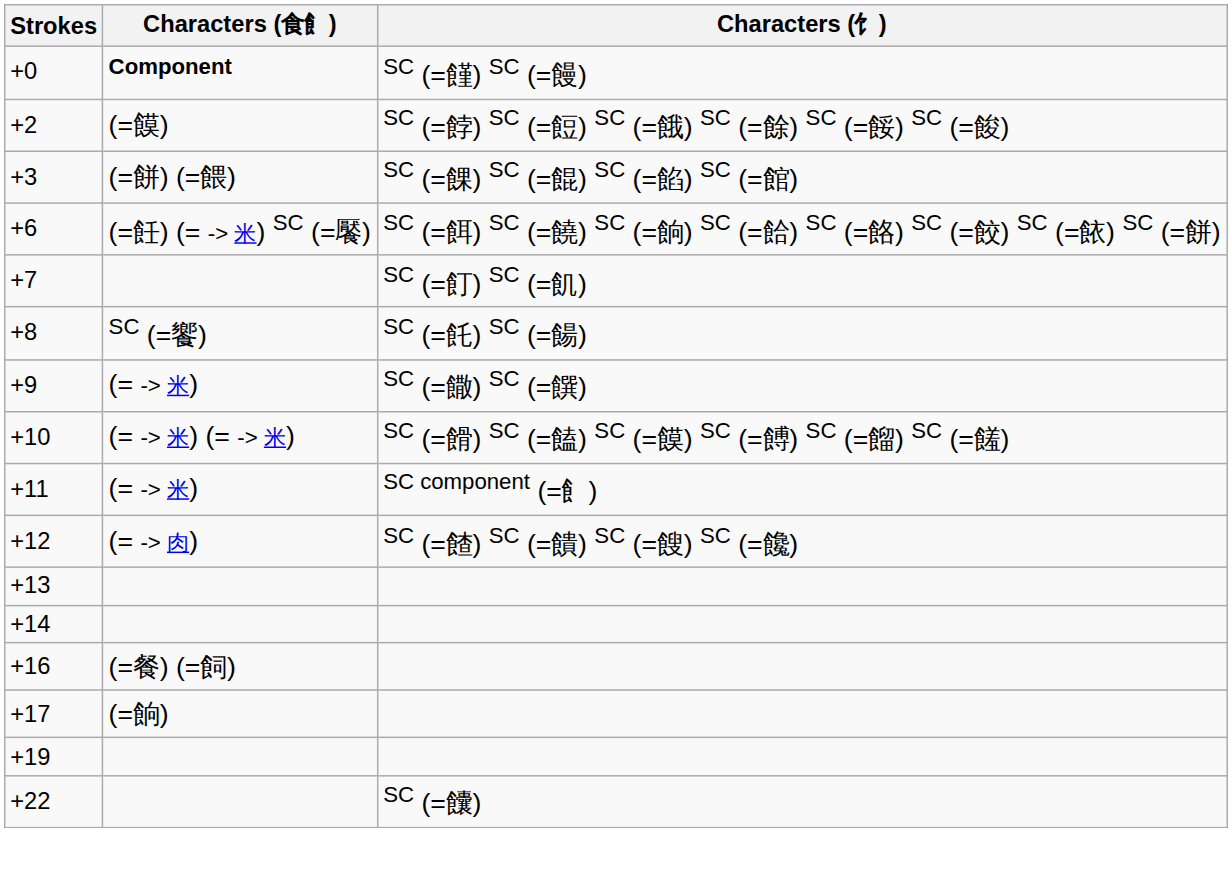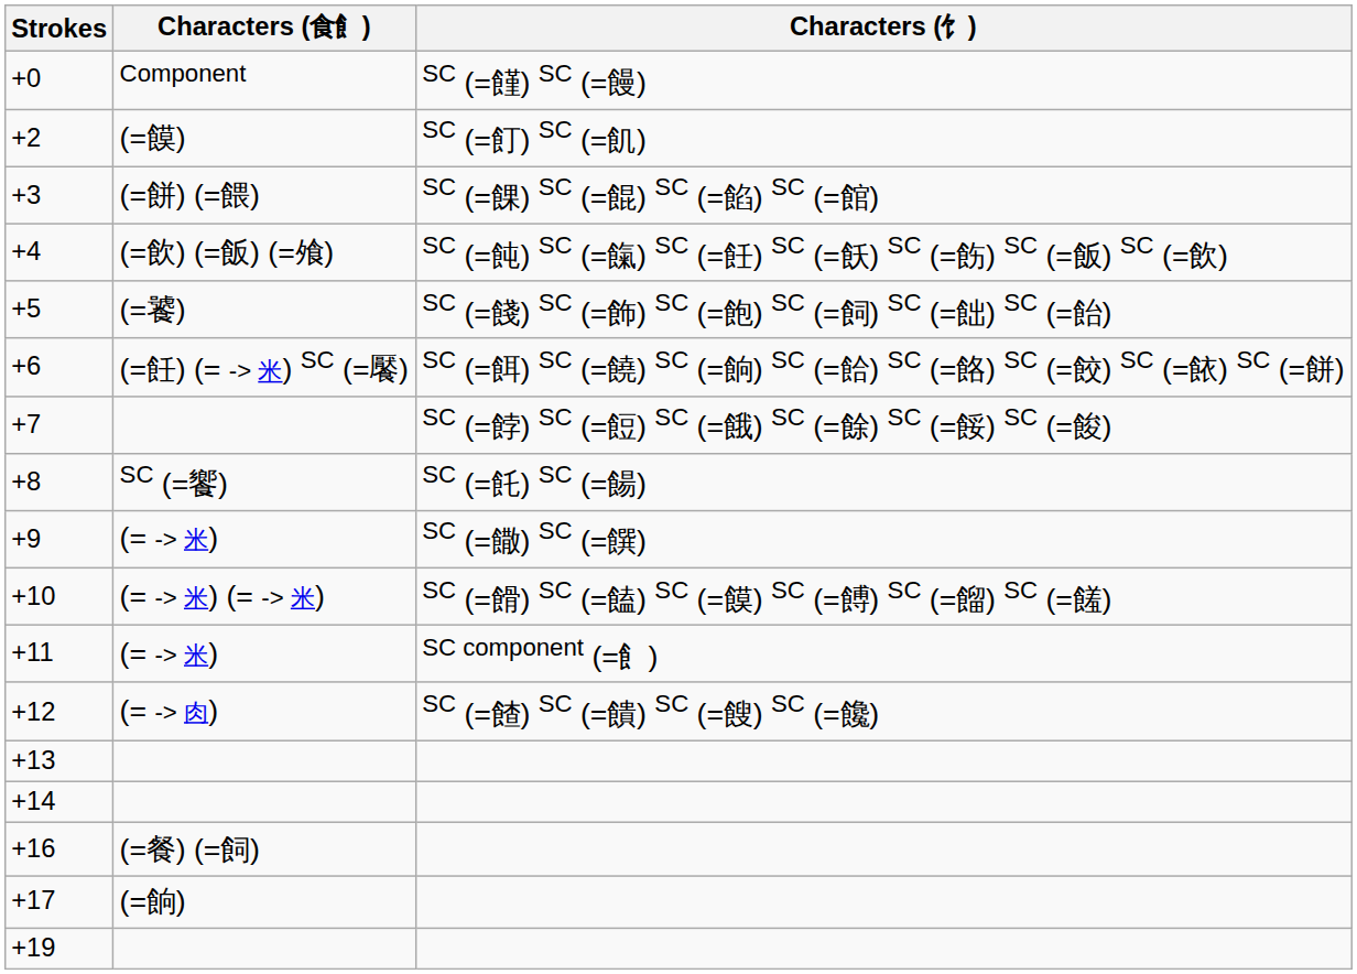 <table class="wikitable">
 <tr>
 <th>Strokes</th>
 <th>Characters (食飠)</th>
 <th>Characters (饣)</th>
 </tr>
 <tr>
 <td>+0</td>
-<td style="font-size: large;" lang="zh-Hant"><strong> <sup>Component</sup></strong></td>
+<td style="font-size: large;" lang="zh-Hant"> <sup>Component</sup></td>
 <td style="font-size: large;" lang="zh-Hans"><sup>SC</sup> (=饉) <sup>SC</sup> (=饅)</td>
 </tr>
 <tr>
 <td>+2</td>
 <td style="font-size: large;" lang="zh-Hant"> (=饃)</td>
-<td style="font-size: large;" lang="zh-Hans"><sup>SC</sup> (=餑) <sup>SC</sup> (=餖) <sup>SC</sup> (=餓) <sup>SC</sup> (=餘) <sup>SC</sup> (=餒) <sup>SC</sup> (=餕)</td>
+<td style="font-size: large;" lang="zh-Hans"><sup>SC</sup> (=飣) <sup>SC</sup> (=飢)</td>
 </tr>
 <tr>
 <td>+3</td>
 <td style="font-size: large;" lang="zh-Hant">      (=餅)        (=餵)  </td>
 <td style="font-size: large;" lang="zh-Hans"><sup>SC</sup> (=餜) <sup>SC</sup> (=餛) <sup>SC</sup> (=餡) <sup>SC</sup> (=館)</td>
+</tr>
+<tr>
+<td>+4</td>
+<td style="font-size: large;" lang="zh-Hant">      (=飲)   (=飯)  (=飧) </td>
+<td style="font-size: large;" lang="zh-Hans"><sup>SC</sup> (=飩) <sup>SC</sup> (=餼) <sup>SC</sup> (=飪) <sup>SC</sup> (=飫) <sup>SC</sup> (=飭) <sup>SC</sup> (=飯) <sup>SC</sup> (=飲)</td>
+</tr>
+<tr>
+<td>+5</td>
+<td style="font-size: large;" lang="zh-Hant">      (=饕)      </td>
+<td style="font-size: large;" lang="zh-Hans"><sup>SC</sup> (=餞) <sup>SC</sup> (=飾) <sup>SC</sup> (=飽) <sup>SC</sup> (=飼) <sup>SC</sup> (=飿) <sup>SC</sup> (=飴)</td>
 </tr>
 <tr>
 <td>+6</td>
 <td style="font-size: large;" lang="zh-Hant">   (=飪)        (= <small>-> <a href='#'>米</a></small>)     <sup>SC</sup> (=饜)  </td>
 <td style="font-size: large;" lang="zh-Hans"><sup>SC</sup> (=餌) <sup>SC</sup> (=饒) <sup>SC</sup> (=餉) <sup>SC</sup> (=餄) <sup>SC</sup> (=餎) <sup>SC</sup> (=餃) <sup>SC</sup> (=餏) <sup>SC</sup> (=餅)</td>
 </tr>
 <tr>
 <td>+7</td>
 <td style="font-size: large;" lang="zh-Hant">          </td>
-<td style="font-size: large;" lang="zh-Hans"><sup>SC</sup> (=飣) <sup>SC</sup> (=飢)</td>
+<td style="font-size: large;" lang="zh-Hans"><sup>SC</sup> (=餑) <sup>SC</sup> (=餖) <sup>SC</sup> (=餓) <sup>SC</sup> (=餘) <sup>SC</sup> (=餒) <sup>SC</sup> (=餕)</td>
 </tr>
 <tr>
 <td>+8</td>
 <td style="font-size: large;" lang="zh-Hant">   <sup>SC</sup> (=饗)</td>
 <td style="font-size: large;" lang="zh-Hans"><sup>SC</sup> (=飥) <sup>SC</sup> (=餳)</td>
 </tr>
 <tr>
 <td>+9</td>
 <td style="font-size: large;" lang="zh-Hant">   (= <small>-> <a href='#'>米</a></small>)          </td>
 <td style="font-size: large;" lang="zh-Hans"><sup>SC</sup> (=饊) <sup>SC</sup> (=饌)</td>
 </tr>
 <tr>
 <td>+10</td>
 <td style="font-size: large;" lang="zh-Hant">   (= <small>-> <a href='#'>米</a></small>)   (= <small>-> <a href='#'>米</a></small>)        </td>
 <td style="font-size: large;" lang="zh-Hans"><sup>SC</sup> (=餶) <sup>SC</sup> (=饁) <sup>SC</sup> (=饃) <sup>SC</sup> (=餺) <sup>SC</sup> (=餾) <sup>SC</sup> (=饈)</td>
 </tr>
 <tr>
 <td>+11</td>
 <td style="font-size: large;" lang="zh-Hant"> (= <small>-> <a href='#'>米</a></small>)     </td>
 <td style="font-size: large;" lang="zh-Hans"><sup>SC component</sup> (=飠)</td>
 </tr>
 <tr>
 <td>+12</td>
 <td style="font-size: large;" lang="zh-Hant">    (= <small>-> <a href='#'>肉</a></small>)      </td>
 <td style="font-size: large;" lang="zh-Hans"><sup>SC</sup> (=餷) <sup>SC</sup> (=饋) <sup>SC</sup> (=餿) <sup>SC</sup> (=饞)</td>
 </tr>
 <tr>
 <td>+13</td>
 <td style="font-size: large;" lang="zh-Hant">     </td>
 <td style="font-size: large;" lang="zh-Hans"></td>
 </tr>
 <tr>
 <td>+14</td>
 <td style="font-size: large;" lang="zh-Hant">  </td>
 <td style="font-size: large;" lang="zh-Hans"></td>
 </tr>
 <tr>
 <td>+16</td>
 <td style="font-size: large;" lang="zh-Hant"> (=餐)    (=飼)</td>
 <td style="font-size: large;" lang="zh-Hans"></td>
 </tr>
 <tr>
 <td>+17</td>
 <td style="font-size: large;" lang="zh-Hant">  (=餉)</td>
 <td style="font-size: large;" lang="zh-Hans"></td>
 </tr>
 <tr>
 <td>+19</td>
 <td style="font-size: large;" lang="zh-Hant"> </td>
 <td style="font-size: large;" lang="zh-Hans"></td>
 </tr>
-<tr>
-<td>+22</td>
-<td style="font-size: large;" lang="zh-Hant"></td>
-<td style="font-size: large;" lang="zh-Hans"><sup>SC</sup> (=饢)</td>
-</tr>
 </table>
